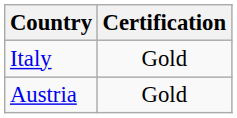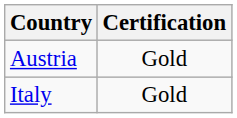 <table class="wikitable">
 <tr>
 <th>Country</th>
 <th>Certification</th>
 </tr>
 <tr>
+<td><a href='#'>Austria</a></td>
+<td style="text-align:center;">Gold</td>
+</tr>
+<tr>
 <td><a href='#'>Italy</a></td>
 <td style="text-align:center;">Gold</td>
 </tr>
-<tr>
-<td><a href='#'>Austria</a></td>
-<td style="text-align:center;">Gold</td>
-</tr>
 </table>
